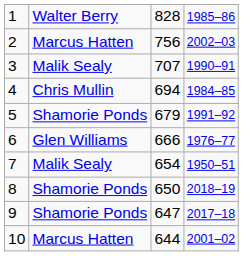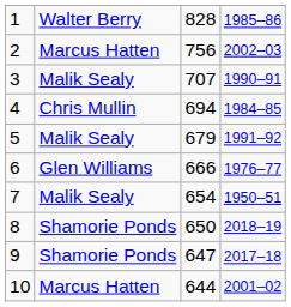 <table class="wikitable">
 <tr>
 </tr>
 <tr>
 <td>1</td>
 <td><a href='#'>Walter Berry</a></td>
 <td>828</td>
 <td style="font-size:80%;"><a href='#'>1985–86</a></td>
 </tr>
 <tr>
 <td>2</td>
 <td><a href='#'>Marcus Hatten</a></td>
 <td>756</td>
 <td style="font-size:80%;"><a href='#'>2002–03</a></td>
 </tr>
 <tr>
 <td>3</td>
 <td><a href='#'>Malik Sealy</a></td>
 <td>707</td>
 <td style="font-size:80%;"><a href='#'>1990–91</a></td>
 </tr>
 <tr>
 <td>4</td>
 <td><a href='#'>Chris Mullin</a></td>
 <td>694</td>
 <td style="font-size:80%;"><a href='#'>1984–85</a></td>
 </tr>
 <tr>
 <td>5</td>
-<td><a href='#'>Shamorie Ponds</a></td>
+<td><a href='#'>Malik Sealy</a></td>
 <td>679</td>
 <td style="font-size:80%;"><a href='#'>1991–92</a></td>
 </tr>
 <tr>
 <td>6</td>
 <td><a href='#'>Glen Williams</a></td>
 <td>666</td>
 <td style="font-size:80%;"><a href='#'>1976–77</a></td>
 </tr>
 <tr>
 <td>7</td>
 <td><a href='#'>Malik Sealy</a></td>
 <td>654</td>
 <td style="font-size:80%;"><a href='#'>1950–51</a></td>
 </tr>
 <tr>
 <td>8</td>
 <td><a href='#'>Shamorie Ponds</a></td>
 <td>650</td>
 <td style="font-size:80%;"><a href='#'>2018–19</a></td>
 </tr>
 <tr>
 <td>9</td>
 <td><a href='#'>Shamorie Ponds</a></td>
 <td>647</td>
 <td style="font-size:80%;"><a href='#'>2017–18</a></td>
 </tr>
 <tr>
 <td>10</td>
 <td><a href='#'>Marcus Hatten</a></td>
 <td>644</td>
 <td style="font-size:80%;"><a href='#'>2001–02</a></td>
 </tr>
 </table>
